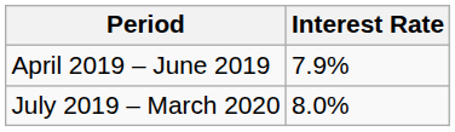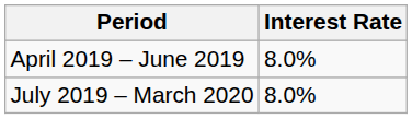 <table class="wikitable">
 <tr>
 <th>Period</th>
 <th>Interest Rate</th>
 </tr>
 <tr>
 <td>April 2019 – June 2019</td>
-<td>7.9%</td>
+<td>8.0%</td>
 </tr>
 <tr>
 <td>July 2019 – March 2020</td>
 <td>8.0%</td>
 </tr>
 </table>
